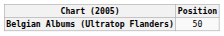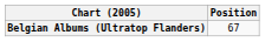 <table class="wikitable plainrowheaders" style="text-align:center">
 <tr>
 <th scope="col">Chart (2005)</th>
 <th scope="col">Position</th>
 </tr>
 <tr>
 <th scope="row">Belgian Albums (Ultratop Flanders)</th>
-<td>50</td>
+<td>67</td>
 </tr>
 </table>
